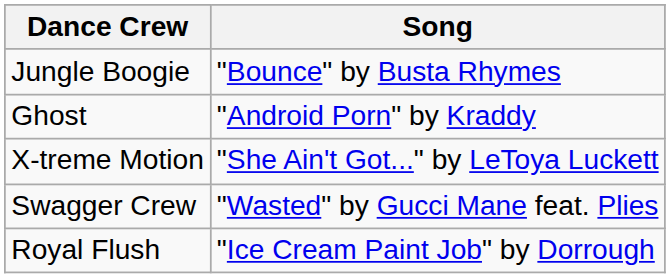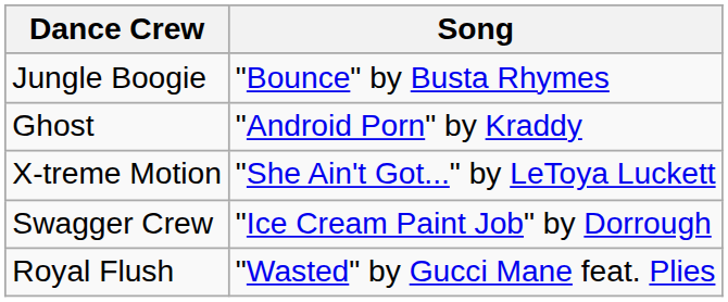 <table class="wikitable">
 <tr>
 <th>Dance Crew</th>
 <th>Song</th>
 </tr>
 <tr>
 <td>Jungle Boogie</td>
 <td>"<a href='#'>Bounce</a>" by <a href='#'>Busta Rhymes</a></td>
 </tr>
 <tr>
 <td>Ghost</td>
 <td>"<a href='#'>Android Porn</a>" by <a href='#'>Kraddy</a></td>
 </tr>
 <tr>
 <td>X-treme Motion</td>
 <td>"<a href='#'>She Ain't Got...</a>" by <a href='#'>LeToya Luckett</a></td>
 </tr>
 <tr>
 <td>Swagger Crew</td>
-<td>"<a href='#'>Wasted</a>" by <a href='#'>Gucci Mane</a> feat. <a href='#'>Plies</a></td>
+<td>"<a href='#'>Ice Cream Paint Job</a>" by <a href='#'>Dorrough</a></td>
 </tr>
 <tr>
 <td>Royal Flush</td>
-<td>"<a href='#'>Ice Cream Paint Job</a>" by <a href='#'>Dorrough</a></td>
+<td>"<a href='#'>Wasted</a>" by <a href='#'>Gucci Mane</a> feat. <a href='#'>Plies</a></td>
 </tr>
 </table>
